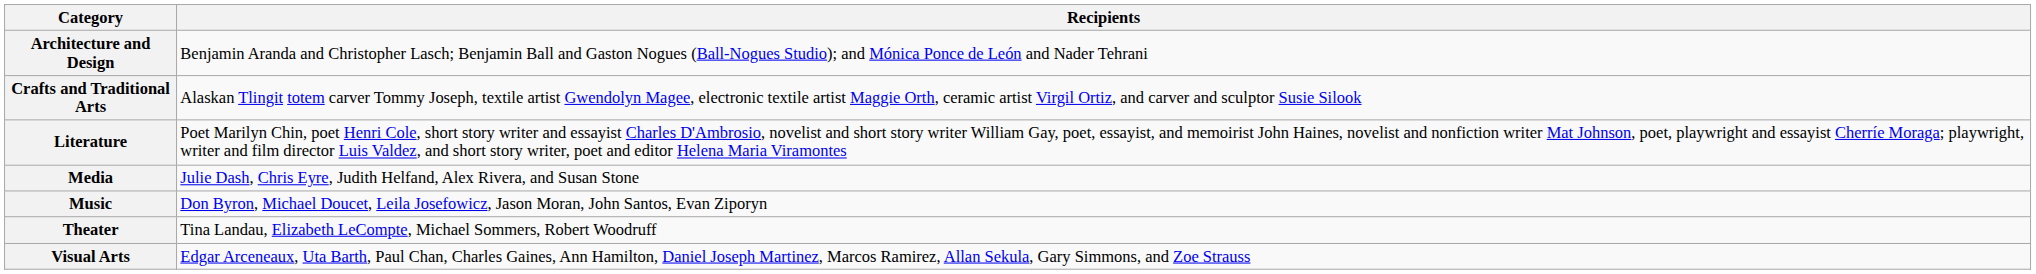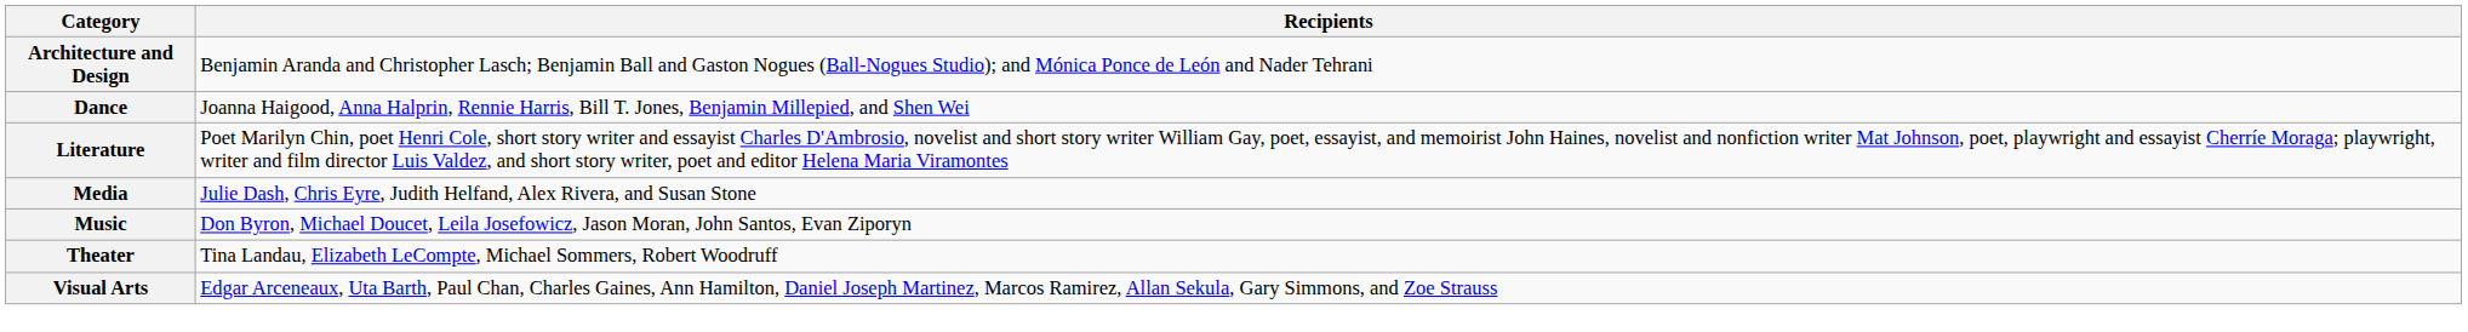 <table class=wikitable>
 <tr>
 <th>Category</th>
 <th>Recipients</th>
 </tr>
 <tr>
 <th>Architecture and Design</th>
 <td>Benjamin Aranda and Christopher Lasch; Benjamin Ball and Gaston Nogues (<a href='#'>Ball-Nogues Studio</a>); and <a href='#'>Mónica Ponce de León</a> and Nader Tehrani</td>
 </tr>
 <tr>
-<th>Crafts and Traditional Arts</th>
-<td>Alaskan <a href='#'>Tlingit</a> <a href='#'>totem</a> carver Tommy Joseph, textile artist <a href='#'>Gwendolyn Magee</a>, electronic textile artist <a href='#'>Maggie Orth</a>, ceramic artist <a href='#'>Virgil Ortiz</a>, and carver and sculptor <a href='#'>Susie Silook</a></td>
+<th>Dance</th>
+<td>Joanna Haigood, <a href='#'>Anna Halprin</a>, <a href='#'>Rennie Harris</a>, Bill T. Jones, <a href='#'>Benjamin Millepied</a>, and <a href='#'>Shen Wei</a></td>
 </tr>
 <tr>
 <th>Literature</th>
 <td>Poet Marilyn Chin, poet <a href='#'>Henri Cole</a>, short story writer and essayist <a href='#'>Charles D'Ambrosio</a>, novelist and short story writer William Gay, poet, essayist, and memoirist John Haines, novelist and nonfiction writer <a href='#'>Mat Johnson</a>, poet, playwright and essayist <a href='#'>Cherríe Moraga</a>; playwright, writer and film director <a href='#'>Luis Valdez</a>, and short story writer, poet and editor <a href='#'>Helena Maria Viramontes</a></td>
 </tr>
 <tr>
 <th>Media</th>
 <td><a href='#'>Julie Dash</a>, <a href='#'>Chris Eyre</a>, Judith Helfand, Alex Rivera, and Susan Stone</td>
 </tr>
 <tr>
 <th>Music</th>
 <td><a href='#'>Don Byron</a>, <a href='#'>Michael Doucet</a>, <a href='#'>Leila Josefowicz</a>, Jason Moran, John Santos, Evan Ziporyn</td>
 </tr>
 <tr>
 <th>Theater</th>
 <td>Tina Landau, <a href='#'>Elizabeth LeCompte</a>, Michael Sommers, Robert Woodruff</td>
 </tr>
 <tr>
 <th>Visual Arts</th>
 <td><a href='#'>Edgar Arceneaux</a>, <a href='#'>Uta Barth</a>, Paul Chan, Charles Gaines, Ann Hamilton, <a href='#'>Daniel Joseph Martinez</a>, Marcos Ramirez, <a href='#'>Allan Sekula</a>, Gary Simmons, and <a href='#'>Zoe Strauss</a></td>
 </tr>
 </table>
